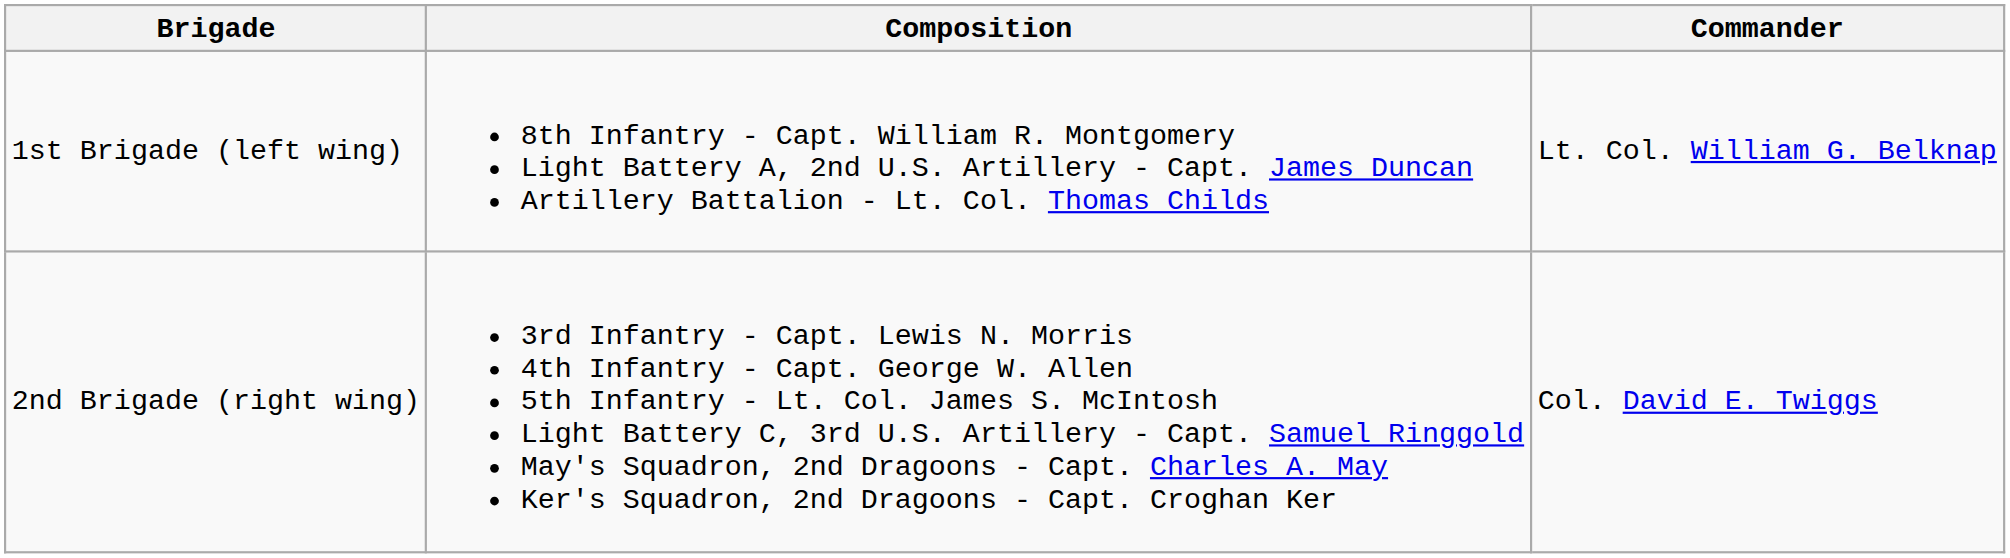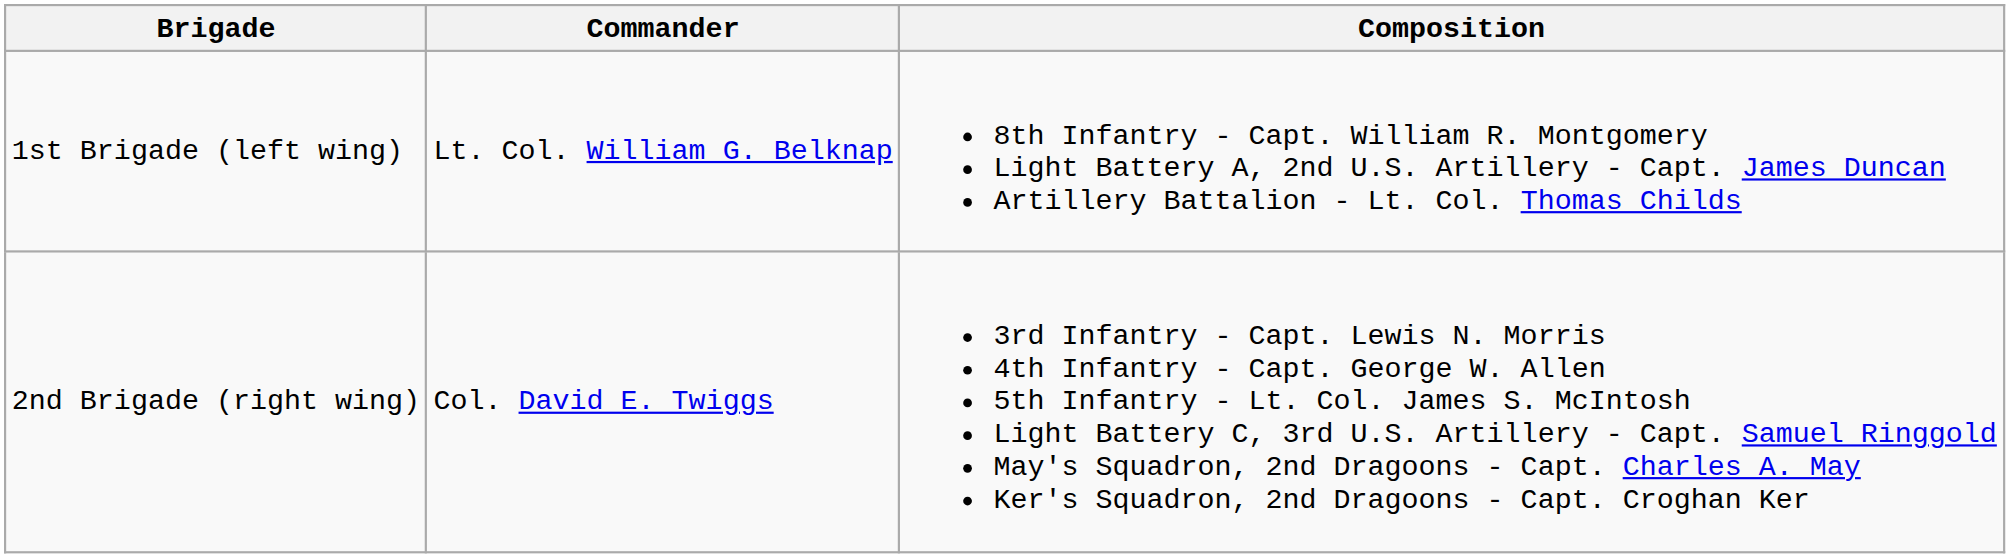 <table class="wikitable">
 <tr>
 <th>Brigade</th>
+<th>Commander</th>
 <th>Composition</th>
-<th>Commander</th>
 </tr>
 <tr>
 <td>1st Brigade (left wing)</td>
+<td>Lt. Col. <a href='#'>William G. Belknap</a></td>
 <td><br><ul><li>8th Infantry - Capt. William R. Montgomery</li><li>Light Battery A, 2nd U.S. Artillery - Capt. <a href='#'>James Duncan</a></li><li>Artillery Battalion - Lt. Col. <a href='#'>Thomas Childs</a></li></ul></td>
-<td>Lt. Col. <a href='#'>William G. Belknap</a></td>
 </tr>
 <tr>
 <td>2nd Brigade (right wing)</td>
+<td>Col. <a href='#'>David E. Twiggs</a></td>
 <td><br><ul><li>3rd Infantry - Capt. Lewis N. Morris</li><li>4th Infantry - Capt. George W. Allen</li><li>5th Infantry - Lt. Col. James S. McIntosh</li><li>Light Battery C, 3rd U.S. Artillery - Capt. <a href='#'>Samuel Ringgold</a></li><li>May's Squadron, 2nd Dragoons - Capt. <a href='#'>Charles A. May</a></li><li>Ker's Squadron, 2nd Dragoons - Capt. Croghan Ker</li></ul></td>
-<td>Col. <a href='#'>David E. Twiggs</a></td>
 </tr>
 </table>
